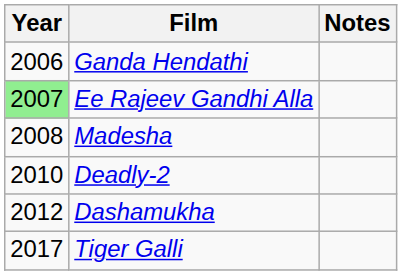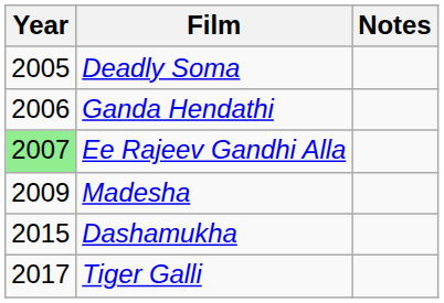 <table class="wikitable sortable">
 <tr>
 <th>Year</th>
 <th>Film</th>
 <th>Notes</th>
+</tr>
+<tr>
+<td>2005</td>
+<td><em><a href='#'>Deadly Soma</a></em></td>
+<td></td>
 </tr>
 <tr>
 <td>2006</td>
 <td><em><a href='#'>Ganda Hendathi</a></em></td>
 <td></td>
 </tr>
 <tr>
 <td style="background: lightgreen;">2007</td>
 <td><em><a href='#'>Ee Rajeev Gandhi Alla</a></em></td>
 <td></td>
 </tr>
 <tr>
-<td>2008</td>
+<td>2009</td>
 <td><em><a href='#'>Madesha</a></em></td>
 <td></td>
 </tr>
 <tr>
-<td>2010</td>
-<td><em><a href='#'>Deadly-2</a></em></td>
-<td></td>
-</tr>
-<tr>
-<td>2012</td>
+<td>2015</td>
 <td><em><a href='#'>Dashamukha</a></em></td>
 <td></td>
 </tr>
 <tr>
 <td>2017</td>
 <td><em><a href='#'>Tiger Galli</a></em></td>
 <td></td>
 </tr>
 </table>
